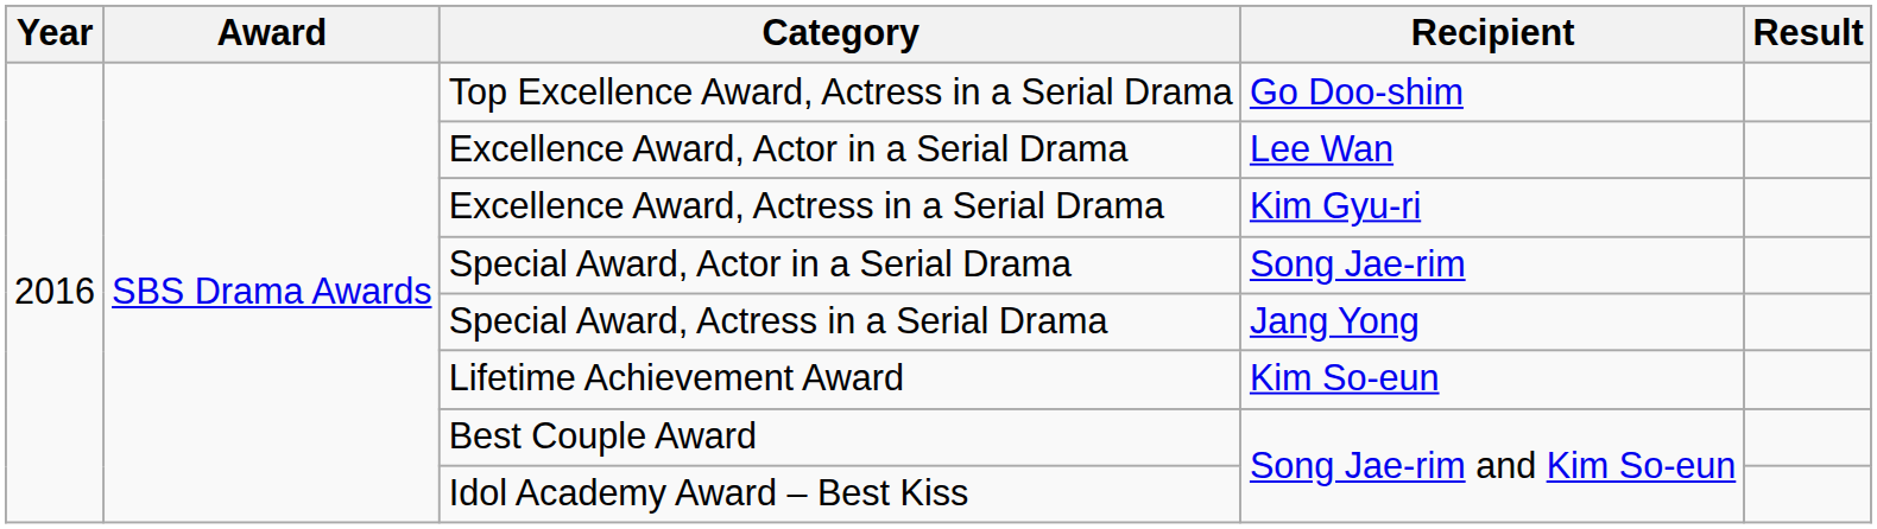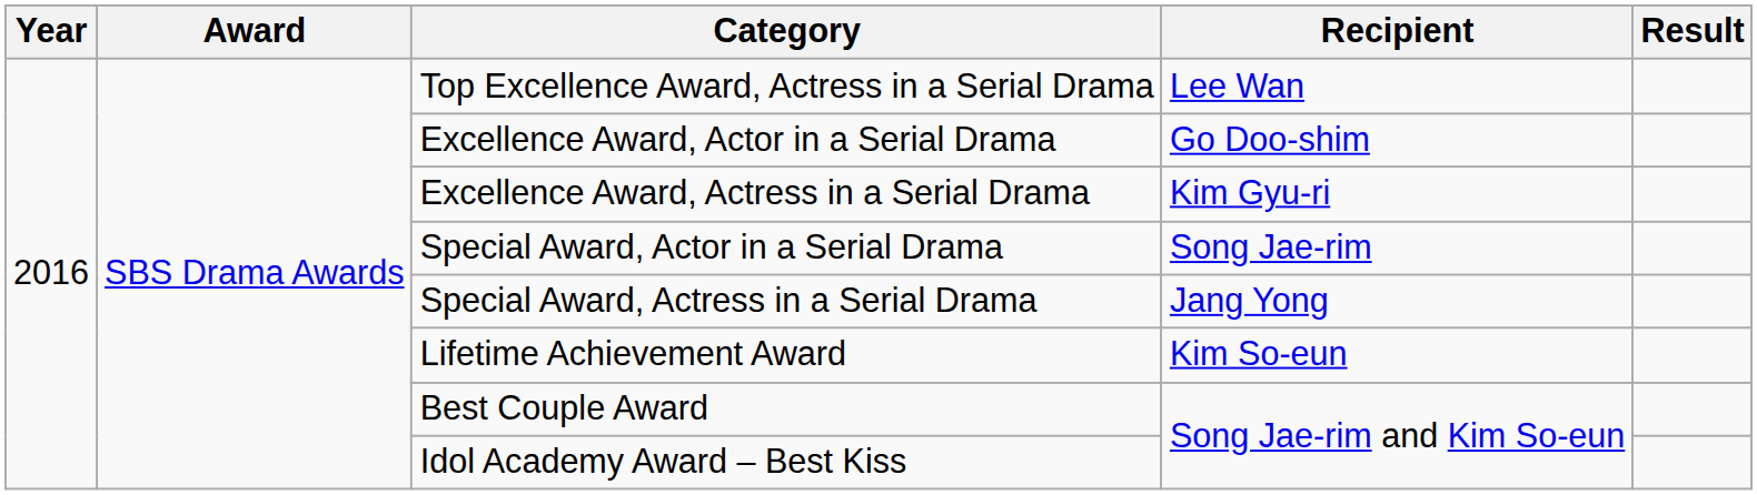 <table class="wikitable">
 <tr>
 <th>Year</th>
 <th>Award</th>
 <th>Category</th>
 <th>Recipient</th>
 <th>Result</th>
 </tr>
 <tr>
 <td rowspan=8>2016</td>
 <td rowspan=8 style="text-align:center"><a href='#'>SBS Drama Awards</a></td>
 <td>Top Excellence Award, Actress in a Serial Drama</td>
-<td><a href='#'>Go Doo-shim</a></td>
+<td><a href='#'>Lee Wan</a></td>
 <td></td>
 </tr>
 <tr>
 <td>Excellence Award, Actor in a Serial Drama</td>
-<td><a href='#'>Lee Wan</a></td>
+<td><a href='#'>Go Doo-shim</a></td>
 <td></td>
 </tr>
 <tr>
 <td>Excellence Award, Actress in a Serial Drama</td>
 <td><a href='#'>Kim Gyu-ri</a></td>
 <td></td>
 </tr>
 <tr>
 <td>Special Award, Actor in a Serial Drama</td>
 <td><a href='#'>Song Jae-rim</a></td>
 <td></td>
 </tr>
 <tr>
 <td>Special Award, Actress in a Serial Drama</td>
 <td><a href='#'>Jang Yong</a></td>
 <td></td>
 </tr>
 <tr>
 <td>Lifetime Achievement Award</td>
 <td><a href='#'>Kim So-eun</a></td>
 <td></td>
 </tr>
 <tr>
 <td>Best Couple Award</td>
 <td rowspan=2><a href='#'>Song Jae-rim</a> and <a href='#'>Kim So-eun</a></td>
 <td></td>
 </tr>
 <tr>
 <td>Idol Academy Award – Best Kiss</td>
 <td></td>
 </tr>
 </table>
